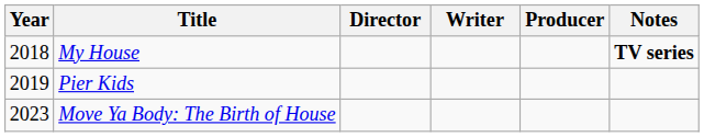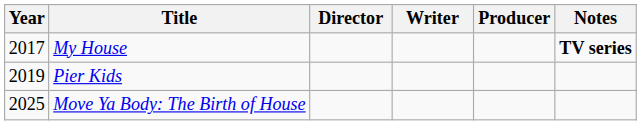 <table class="wikitable">
 <tr>
 <th>Year</th>
 <th>Title</th>
 <th width=65>Director</th>
 <th width=65>Writer</th>
 <th width=65>Producer</th>
 <th>Notes</th>
 </tr>
 <tr>
-<td>2018</td>
+<td>2017</td>
 <td><em><a href='#'>My House</a></em></td>
 <td></td>
 <td></td>
 <td></td>
 <td><strong>TV series</strong></td>
 </tr>
 <tr>
 <td>2019</td>
 <td><em><a href='#'>Pier Kids</a></em></td>
 <td></td>
 <td></td>
 <td></td>
 <td></td>
 </tr>
 <tr>
-<td>2023</td>
+<td>2025</td>
 <td><em><a href='#'>Move Ya Body: The Birth of House</a></em></td>
 <td></td>
 <td></td>
 <td></td>
 <td></td>
 </tr>
 </table>
